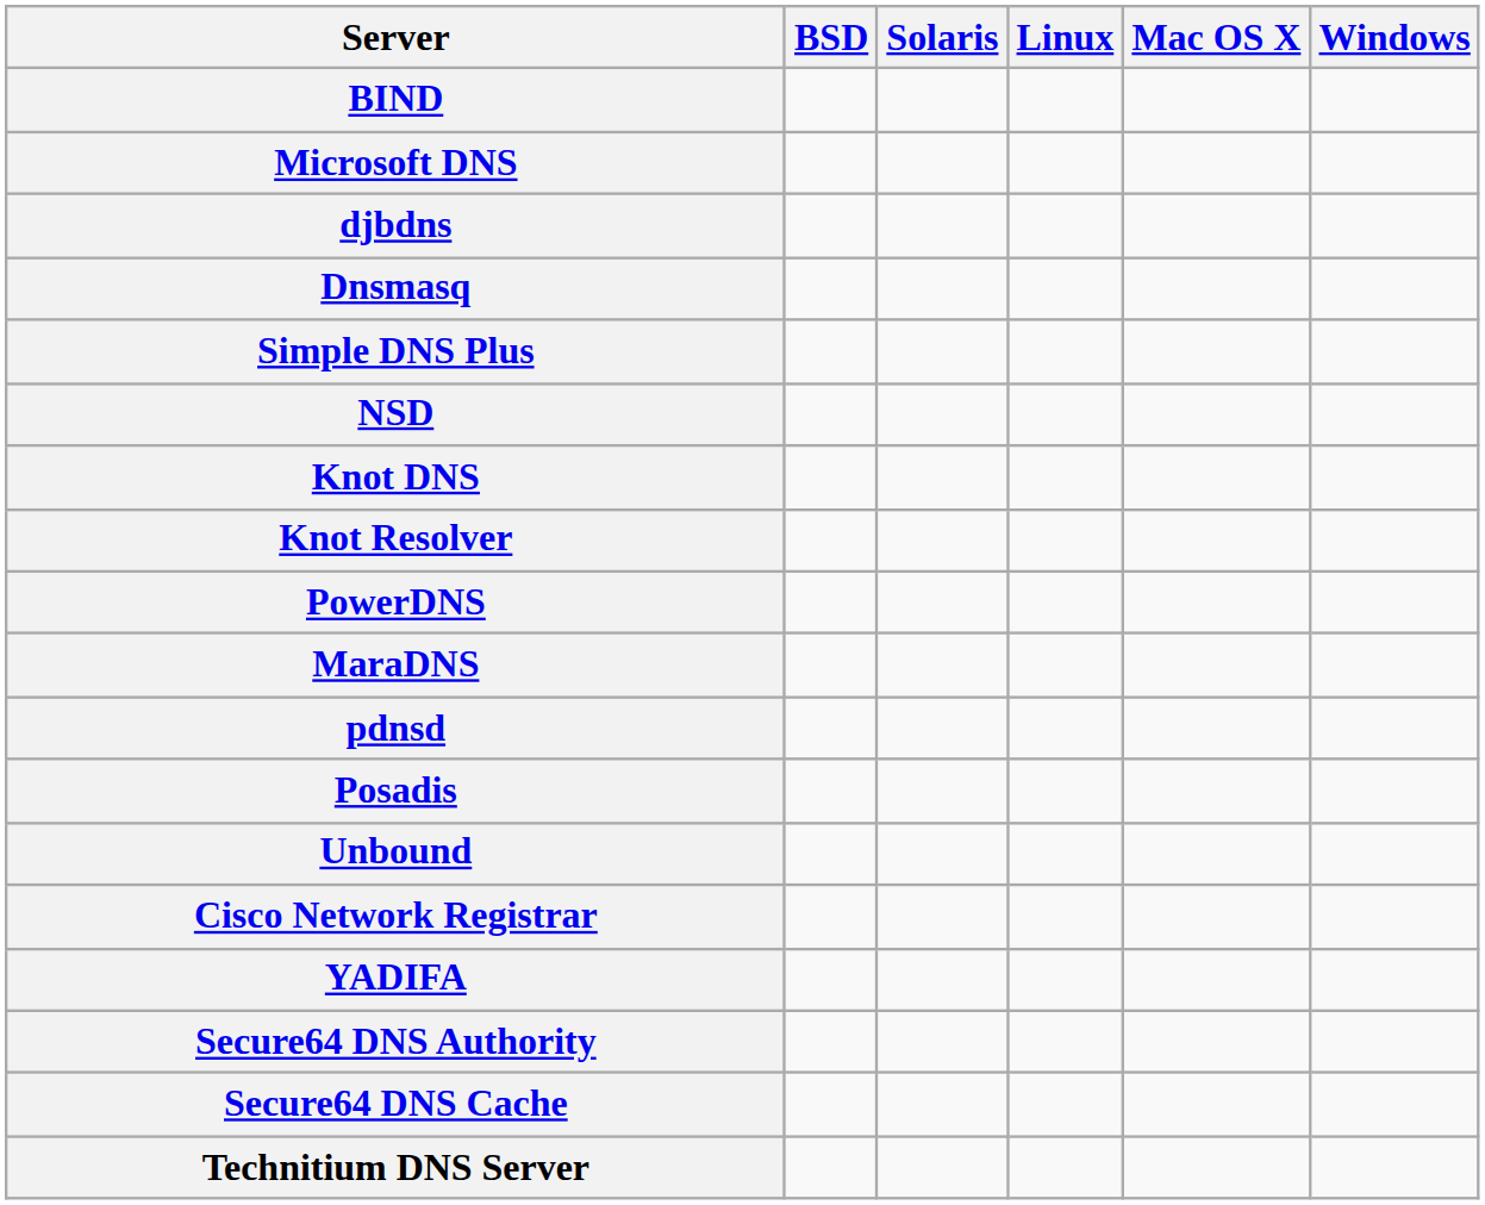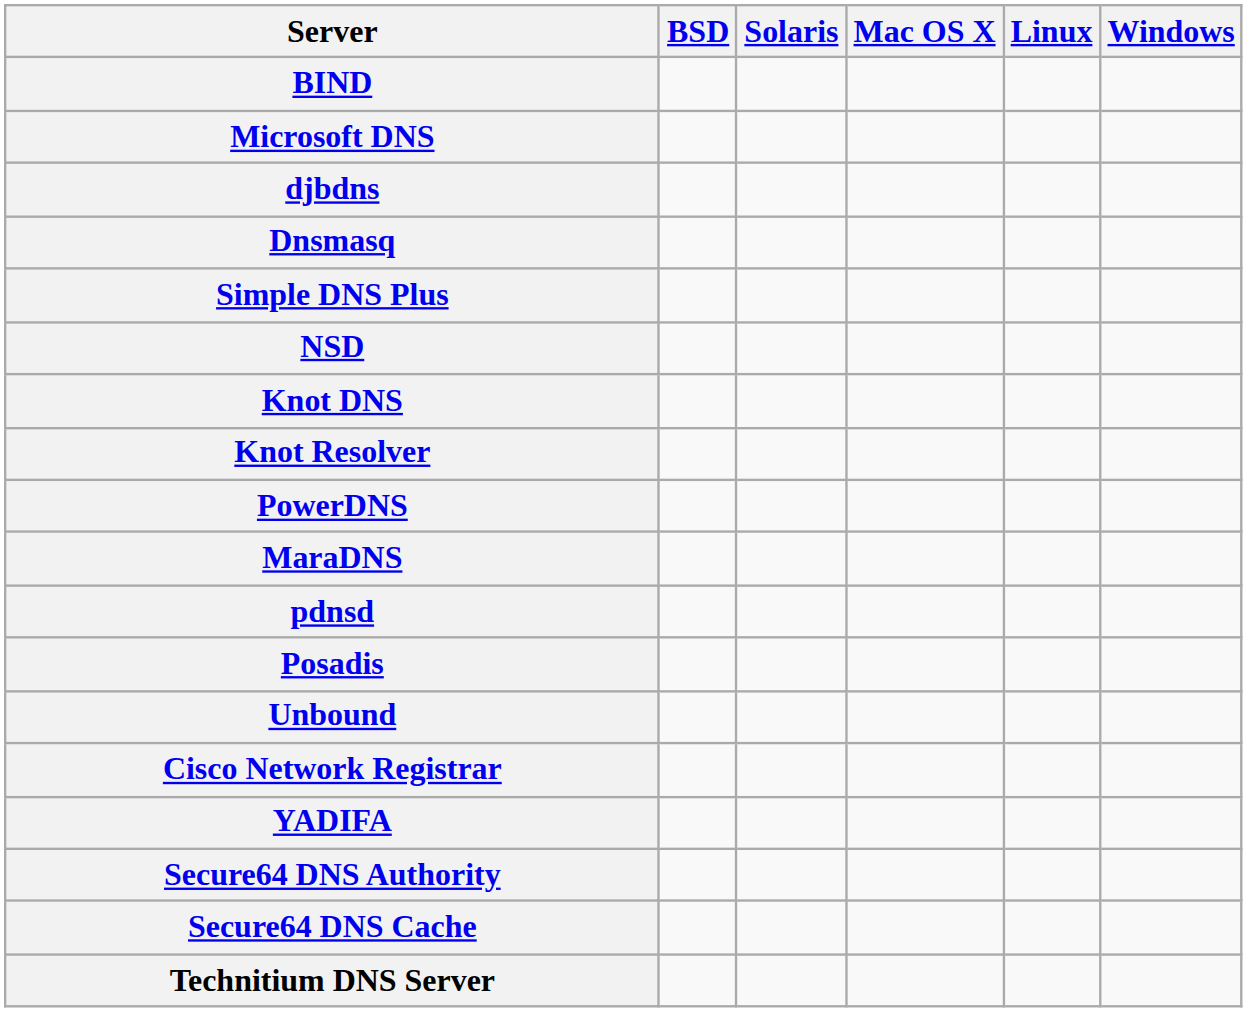 <table class="sortable wikitable" style="font-size: 85%; text-align: center; width: auto;">
 <tr>
 <th style="width:20em">Server</th>
 <th><a href='#'>BSD</a></th>
 <th><a href='#'>Solaris</a></th>
+<th><a href='#'>Mac OS X</a></th>
 <th><a href='#'>Linux</a></th>
-<th><a href='#'>Mac OS X</a></th>
 <th><a href='#'>Windows</a></th>
 </tr>
 <tr>
 <th><a href='#'>BIND</a></th>
 <td></td>
 <td></td>
 <td></td>
 <td></td>
 <td></td>
 </tr>
 <tr>
 <th><a href='#'>Microsoft DNS</a></th>
 <td></td>
 <td></td>
 <td></td>
 <td></td>
 <td></td>
 </tr>
 <tr>
 <th><a href='#'>djbdns</a></th>
 <td></td>
 <td></td>
 <td></td>
 <td></td>
 <td></td>
 </tr>
 <tr>
 <th><a href='#'>Dnsmasq</a></th>
 <td></td>
 <td></td>
 <td></td>
 <td></td>
 <td></td>
 </tr>
 <tr>
 <th><a href='#'>Simple DNS Plus</a></th>
 <td></td>
 <td></td>
 <td></td>
 <td></td>
 <td></td>
 </tr>
 <tr>
 <th><a href='#'>NSD</a></th>
 <td></td>
 <td></td>
 <td></td>
 <td></td>
 <td></td>
 </tr>
 <tr>
 <th><a href='#'>Knot DNS</a></th>
 <td></td>
 <td></td>
 <td></td>
 <td></td>
 <td></td>
 </tr>
 <tr>
 <th><a href='#'>Knot Resolver</a></th>
 <td></td>
 <td></td>
 <td></td>
 <td></td>
 <td></td>
 </tr>
 <tr>
 <th><a href='#'>PowerDNS</a></th>
 <td></td>
 <td> </td>
 <td></td>
 <td></td>
 <td></td>
 </tr>
 <tr>
 <th><a href='#'>MaraDNS</a></th>
 <td></td>
 <td> </td>
 <td></td>
 <td></td>
 <td></td>
 </tr>
 <tr>
 <th><a href='#'>pdnsd</a></th>
 <td> </td>
 <td> </td>
 <td> </td>
 <td> </td>
 <td> </td>
 </tr>
 <tr>
 <th><a href='#'>Posadis</a></th>
 <td></td>
 <td></td>
 <td></td>
 <td></td>
 <td> </td>
 </tr>
 <tr>
 <th><a href='#'>Unbound</a></th>
 <td></td>
 <td></td>
 <td></td>
 <td></td>
 <td></td>
 </tr>
 <tr>
 <th><a href='#'>Cisco Network Registrar</a></th>
 <td></td>
 <td></td>
 <td></td>
 <td></td>
 <td></td>
 </tr>
 <tr>
 <th><a href='#'>YADIFA</a></th>
 <td></td>
 <td></td>
 <td></td>
 <td></td>
 <td></td>
 </tr>
 <tr>
 <th><a href='#'>Secure64 DNS Authority</a></th>
 <td></td>
 <td></td>
 <td></td>
 <td></td>
 <td></td>
 </tr>
 <tr>
 <th><a href='#'>Secure64 DNS Cache</a></th>
 <td></td>
 <td></td>
 <td></td>
 <td></td>
 <td></td>
 </tr>
 <tr>
 <th>Technitium DNS Server</th>
 <td></td>
 <td></td>
 <td></td>
 <td></td>
 <td></td>
 </tr>
 </table>
